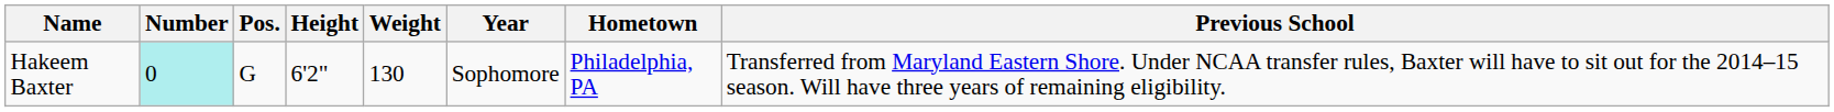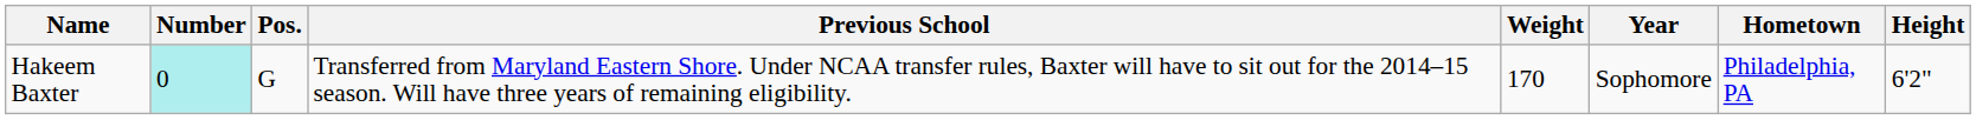 <table class="wikitable sortable" border="1">
 <tr>
 <th>Name</th>
 <th>Number</th>
 <th>Pos.</th>
-<th>Height</th>
+<th class="unsortable">Previous School</th>
 <th>Weight</th>
 <th>Year</th>
 <th>Hometown</th>
-<th class="unsortable">Previous School</th>
+<th>Height</th>
 </tr>
 <tr>
 <td sortname>Hakeem Baxter</td>
 <td style="background: paleturquoise;">0</td>
 <td>G</td>
-<td>6'2"</td>
-<td>130</td>
+<td>Transferred from <a href='#'>Maryland Eastern Shore</a>. Under NCAA transfer rules, Baxter will have to sit out for the 2014–15 season. Will have three years of remaining eligibility.</td>
+<td>170</td>
 <td>Sophomore</td>
 <td><a href='#'>Philadelphia, PA</a></td>
-<td>Transferred from <a href='#'>Maryland Eastern Shore</a>. Under NCAA transfer rules, Baxter will have to sit out for the 2014–15 season. Will have three years of remaining eligibility.</td>
+<td>6'2"</td>
 </tr>
 </table>
